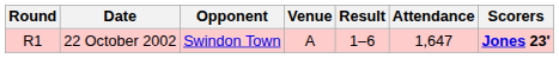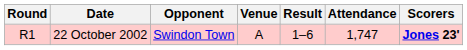 <table class="wikitable" style="text-align:center;">
 <tr>
 <th>Round</th>
 <th>Date</th>
 <th>Opponent</th>
 <th>Venue</th>
 <th>Result</th>
 <th>Attendance</th>
 <th>Scorers</th>
 </tr>
 <tr style="background: #FFCCCC;">
 <td>R1</td>
 <td>22 October 2002</td>
 <td><a href='#'>Swindon Town</a></td>
 <td>A</td>
 <td>1–6</td>
-<td>1,647</td>
+<td>1,747</td>
 <td><strong><a href='#'>Jones</a> 23'</strong></td>
 </tr>
 </table>
